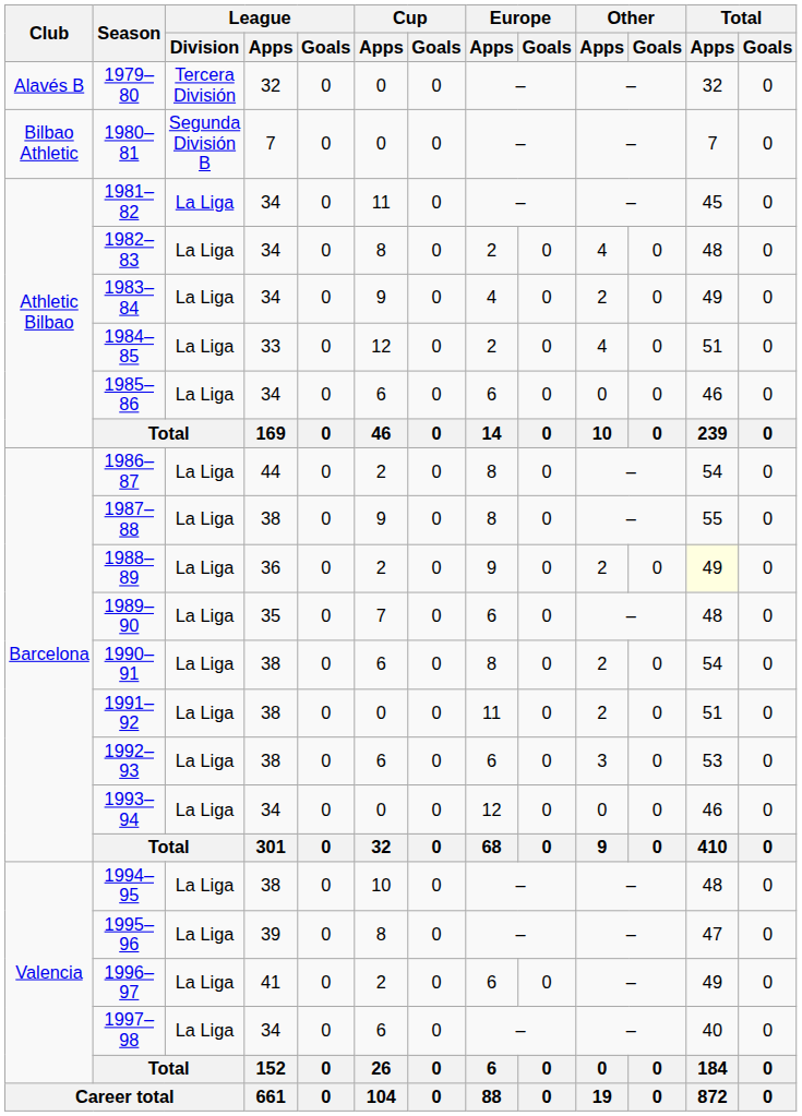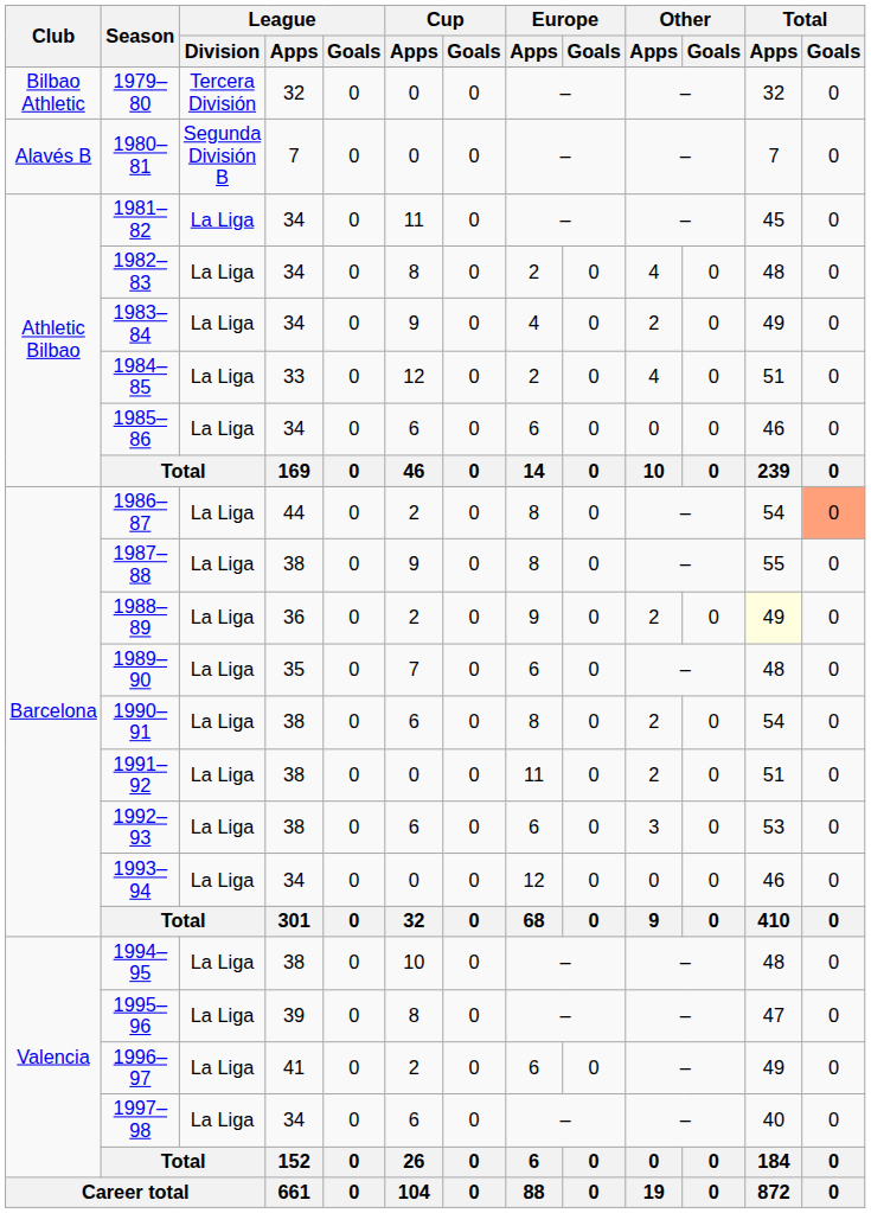 <table class="wikitable" style="text-align:center">
 <tr>
 <th rowspan="2">Club</th>
 <th rowspan="2">Season</th>
 <th colspan="3">League</th>
 <th colspan="2">Cup</th>
 <th colspan="2">Europe</th>
 <th colspan="2">Other</th>
 <th colspan="2">Total</th>
 </tr>
 <tr>
 <th>Division</th>
 <th>Apps</th>
 <th>Goals</th>
 <th>Apps</th>
 <th>Goals</th>
 <th>Apps</th>
 <th>Goals</th>
 <th>Apps</th>
 <th>Goals</th>
 <th>Apps</th>
 <th>Goals</th>
 </tr>
 <tr>
-<td><a href='#'>Alavés B</a></td>
+<td><a href='#'>Bilbao Athletic</a></td>
 <td><a href='#'>1979–80</a></td>
 <td><a href='#'>Tercera División</a></td>
 <td>32</td>
 <td>0</td>
 <td>0</td>
 <td>0</td>
 <td colspan="2">–</td>
 <td colspan="2">–</td>
 <td>32</td>
 <td>0</td>
 </tr>
 <tr>
-<td><a href='#'>Bilbao Athletic</a></td>
+<td><a href='#'>Alavés B</a></td>
 <td><a href='#'>1980–81</a></td>
 <td><a href='#'>Segunda División B</a></td>
 <td>7</td>
 <td>0</td>
 <td>0</td>
 <td>0</td>
 <td colspan="2">–</td>
 <td colspan="2">–</td>
 <td>7</td>
 <td>0</td>
 </tr>
 <tr>
 <td rowspan="6"><a href='#'>Athletic Bilbao</a></td>
 <td><a href='#'>1981–82</a></td>
 <td><a href='#'>La Liga</a></td>
 <td>34</td>
 <td>0</td>
 <td>11</td>
 <td>0</td>
 <td colspan="2">–</td>
 <td colspan="2">–</td>
 <td>45</td>
 <td>0</td>
 </tr>
 <tr>
 <td><a href='#'>1982–83</a></td>
 <td>La Liga</td>
 <td>34</td>
 <td>0</td>
 <td>8</td>
 <td>0</td>
 <td>2</td>
 <td>0</td>
 <td>4</td>
 <td>0</td>
 <td>48</td>
 <td>0</td>
 </tr>
 <tr>
 <td><a href='#'>1983–84</a></td>
 <td>La Liga</td>
 <td>34</td>
 <td>0</td>
 <td>9</td>
 <td>0</td>
 <td>4</td>
 <td>0</td>
 <td>2</td>
 <td>0</td>
 <td>49</td>
 <td>0</td>
 </tr>
 <tr>
 <td><a href='#'>1984–85</a></td>
 <td>La Liga</td>
 <td>33</td>
 <td>0</td>
 <td>12</td>
 <td>0</td>
 <td>2</td>
 <td>0</td>
 <td>4</td>
 <td>0</td>
 <td>51</td>
 <td>0</td>
 </tr>
 <tr>
 <td><a href='#'>1985–86</a></td>
 <td>La Liga</td>
 <td>34</td>
 <td>0</td>
 <td>6</td>
 <td>0</td>
 <td>6</td>
 <td>0</td>
 <td>0</td>
 <td>0</td>
 <td>46</td>
 <td>0</td>
 </tr>
 <tr>
 <th colspan="2">Total</th>
 <th>169</th>
 <th>0</th>
 <th>46</th>
 <th>0</th>
 <th>14</th>
 <th>0</th>
 <th>10</th>
 <th>0</th>
 <th>239</th>
 <th>0</th>
 </tr>
 <tr>
 <td rowspan="9"><a href='#'>Barcelona</a></td>
 <td><a href='#'>1986–87</a></td>
 <td>La Liga</td>
 <td>44</td>
 <td>0</td>
 <td>2</td>
 <td>0</td>
 <td>8</td>
 <td>0</td>
 <td colspan="2">–</td>
 <td>54</td>
-<td>0</td>
+<td style="background: lightsalmon;">0</td>
 </tr>
 <tr>
 <td><a href='#'>1987–88</a></td>
 <td>La Liga</td>
 <td>38</td>
 <td>0</td>
 <td>9</td>
 <td>0</td>
 <td>8</td>
 <td>0</td>
 <td colspan="2">–</td>
 <td>55</td>
 <td>0</td>
 </tr>
 <tr>
 <td><a href='#'>1988–89</a></td>
 <td>La Liga</td>
 <td>36</td>
 <td>0</td>
 <td>2</td>
 <td>0</td>
 <td>9</td>
 <td>0</td>
 <td>2</td>
 <td>0</td>
 <td style="background: lightyellow;">49</td>
 <td>0</td>
 </tr>
 <tr>
 <td><a href='#'>1989–90</a></td>
 <td>La Liga</td>
 <td>35</td>
 <td>0</td>
 <td>7</td>
 <td>0</td>
 <td>6</td>
 <td>0</td>
 <td colspan="2">–</td>
 <td>48</td>
 <td>0</td>
 </tr>
 <tr>
 <td><a href='#'>1990–91</a></td>
 <td>La Liga</td>
 <td>38</td>
 <td>0</td>
 <td>6</td>
 <td>0</td>
 <td>8</td>
 <td>0</td>
 <td>2</td>
 <td>0</td>
 <td>54</td>
 <td>0</td>
 </tr>
 <tr>
 <td><a href='#'>1991–92</a></td>
 <td>La Liga</td>
 <td>38</td>
 <td>0</td>
 <td>0</td>
 <td>0</td>
 <td>11</td>
 <td>0</td>
 <td>2</td>
 <td>0</td>
 <td>51</td>
 <td>0</td>
 </tr>
 <tr>
 <td><a href='#'>1992–93</a></td>
 <td>La Liga</td>
 <td>38</td>
 <td>0</td>
 <td>6</td>
 <td>0</td>
 <td>6</td>
 <td>0</td>
 <td>3</td>
 <td>0</td>
 <td>53</td>
 <td>0</td>
 </tr>
 <tr>
 <td><a href='#'>1993–94</a></td>
 <td>La Liga</td>
 <td>34</td>
 <td>0</td>
 <td>0</td>
 <td>0</td>
 <td>12</td>
 <td>0</td>
 <td>0</td>
 <td>0</td>
 <td>46</td>
 <td>0</td>
 </tr>
 <tr>
 <th colspan="2">Total</th>
 <th>301</th>
 <th>0</th>
 <th>32</th>
 <th>0</th>
 <th>68</th>
 <th>0</th>
 <th>9</th>
 <th>0</th>
 <th>410</th>
 <th>0</th>
 </tr>
 <tr>
 <td rowspan="5"><a href='#'>Valencia</a></td>
 <td><a href='#'>1994–95</a></td>
 <td>La Liga</td>
 <td>38</td>
 <td>0</td>
 <td>10</td>
 <td>0</td>
 <td colspan="2">–</td>
 <td colspan="2">–</td>
 <td>48</td>
 <td>0</td>
 </tr>
 <tr>
 <td><a href='#'>1995–96</a></td>
 <td>La Liga</td>
 <td>39</td>
 <td>0</td>
 <td>8</td>
 <td>0</td>
 <td colspan="2">–</td>
 <td colspan="2">–</td>
 <td>47</td>
 <td>0</td>
 </tr>
 <tr>
 <td><a href='#'>1996–97</a></td>
 <td>La Liga</td>
 <td>41</td>
 <td>0</td>
 <td>2</td>
 <td>0</td>
 <td>6</td>
 <td>0</td>
 <td colspan="2">–</td>
 <td>49</td>
 <td>0</td>
 </tr>
 <tr>
 <td><a href='#'>1997–98</a></td>
 <td>La Liga</td>
 <td>34</td>
 <td>0</td>
 <td>6</td>
 <td>0</td>
 <td colspan="2">–</td>
 <td colspan="2">–</td>
 <td>40</td>
 <td>0</td>
 </tr>
 <tr>
 <th colspan="2">Total</th>
 <th>152</th>
 <th>0</th>
 <th>26</th>
 <th>0</th>
 <th>6</th>
 <th>0</th>
 <th>0</th>
 <th>0</th>
 <th>184</th>
 <th>0</th>
 </tr>
 <tr>
 <th colspan="3">Career total</th>
 <th>661</th>
 <th>0</th>
 <th>104</th>
 <th>0</th>
 <th>88</th>
 <th>0</th>
 <th>19</th>
 <th>0</th>
 <th>872</th>
 <th>0</th>
 </tr>
 </table>
